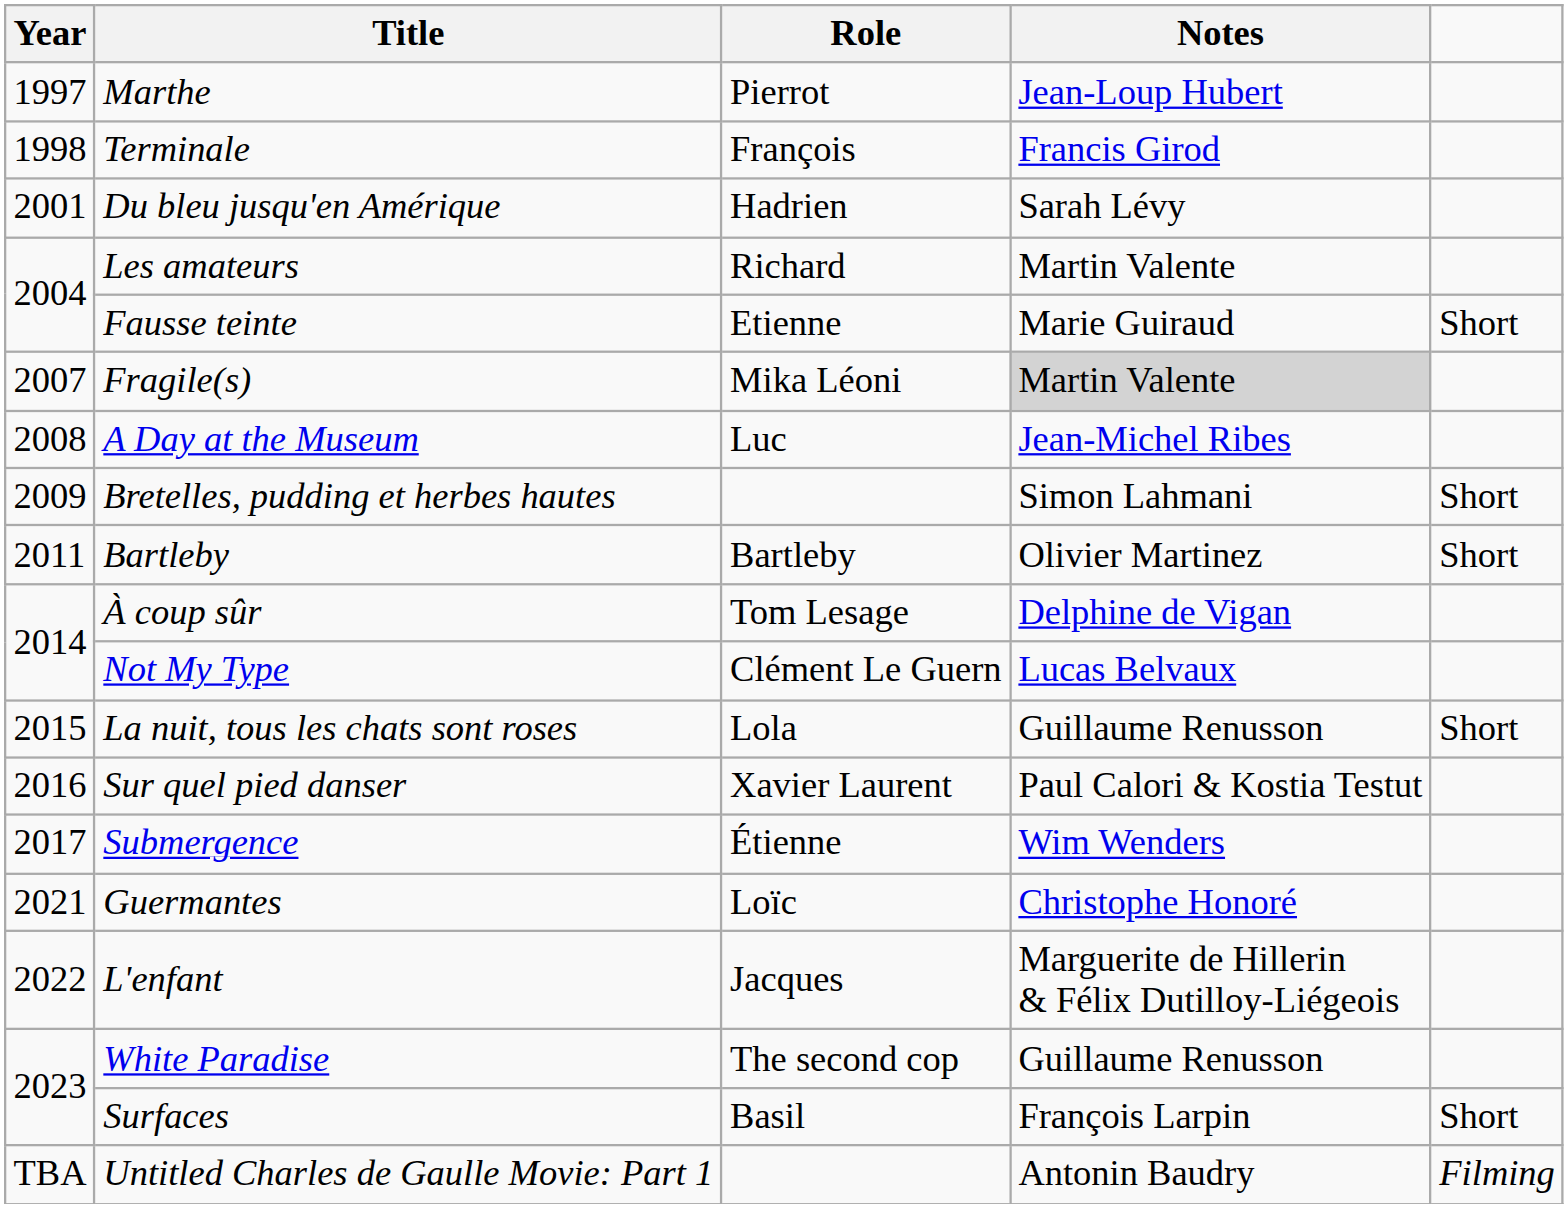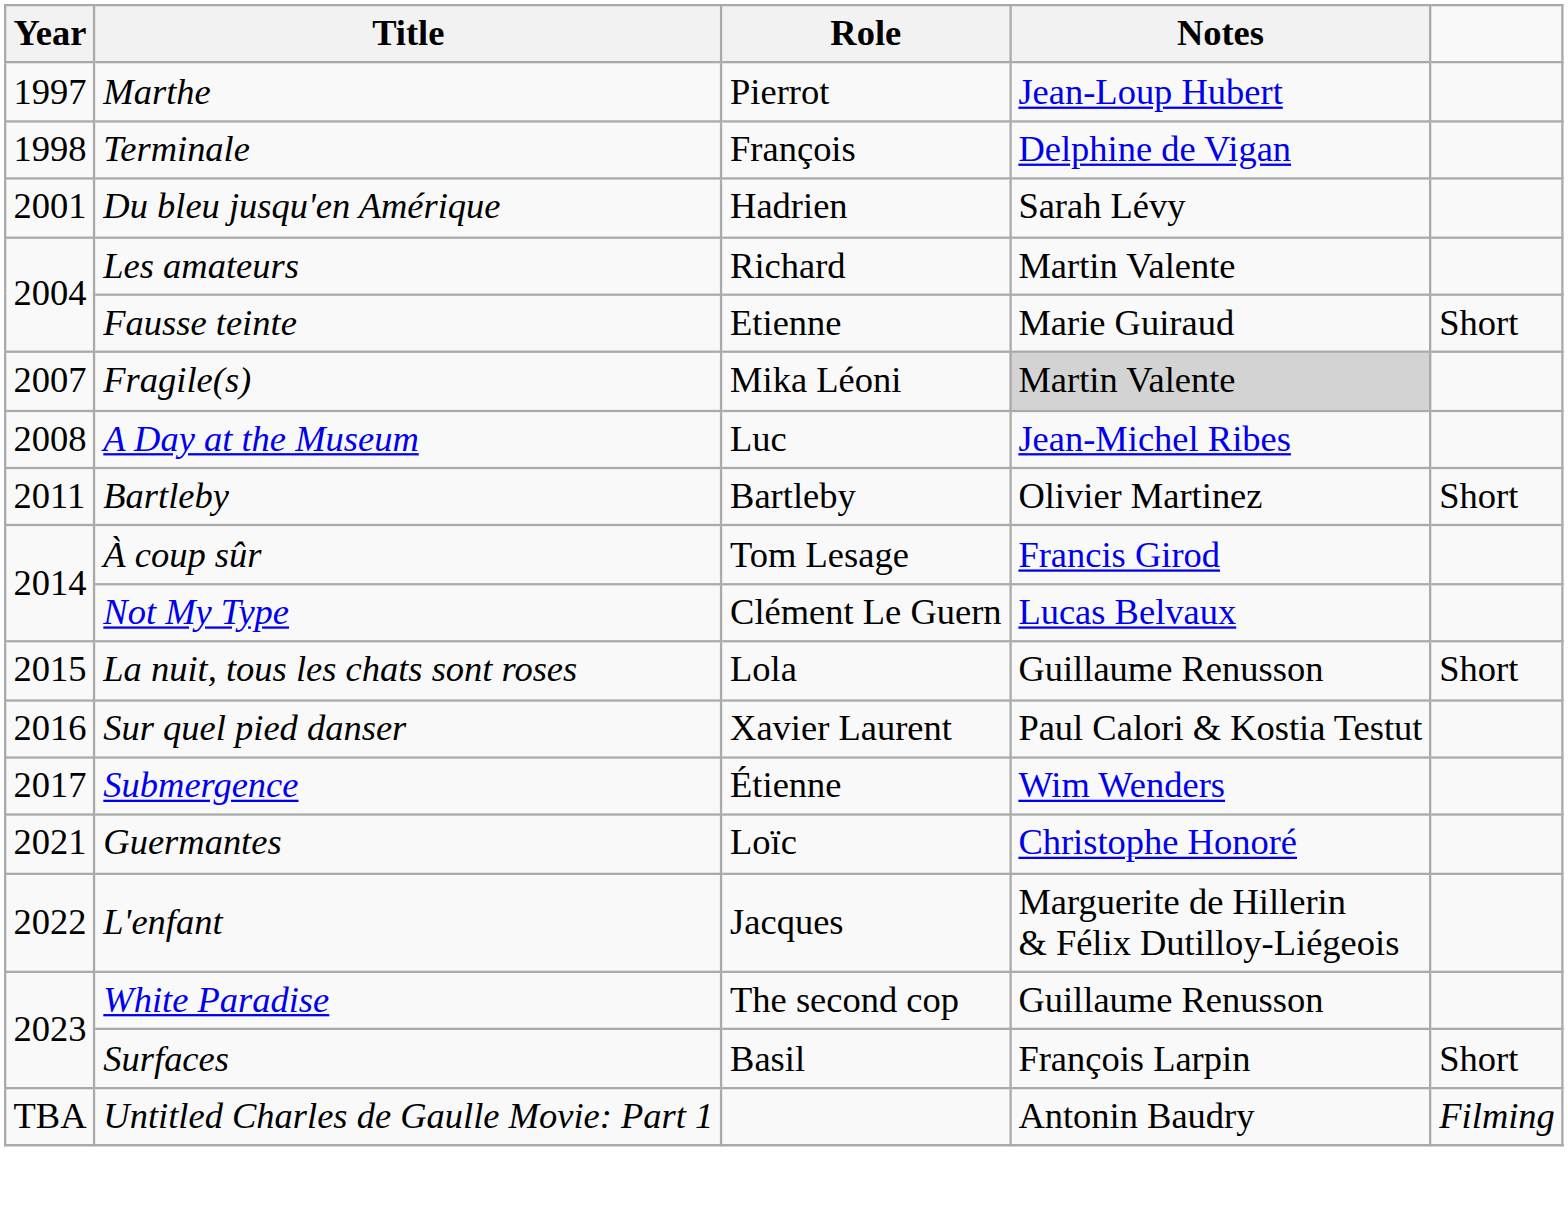 <table class="wikitable sortable">
 <tr>
 <th>Year</th>
 <th>Title</th>
 <th>Role</th>
 <th class="unsortable">Notes</th>
 </tr>
 <tr>
 <td>1997</td>
 <td><em>Marthe</em></td>
 <td>Pierrot</td>
 <td><a href='#'>Jean-Loup Hubert</a></td>
 <td></td>
 </tr>
 <tr>
 <td>1998</td>
 <td><em>Terminale</em></td>
 <td>François</td>
-<td><a href='#'>Francis Girod</a></td>
+<td><a href='#'>Delphine de Vigan</a></td>
 <td></td>
 </tr>
 <tr>
 <td>2001</td>
 <td><em>Du bleu jusqu'en Amérique</em></td>
 <td>Hadrien</td>
 <td>Sarah Lévy</td>
 <td></td>
 </tr>
 <tr>
 <td rowspan=2>2004</td>
 <td><em>Les amateurs</em></td>
 <td>Richard</td>
 <td>Martin Valente</td>
 <td></td>
 </tr>
 <tr>
 <td><em>Fausse teinte</em></td>
 <td>Etienne</td>
 <td>Marie Guiraud</td>
 <td>Short</td>
 </tr>
 <tr>
 <td>2007</td>
 <td><em>Fragile(s)</em></td>
 <td>Mika Léoni</td>
 <td style="background: lightgrey;">Martin Valente</td>
 <td></td>
 </tr>
 <tr>
 <td>2008</td>
 <td><em><a href='#'>A Day at the Museum</a></em></td>
 <td>Luc</td>
 <td><a href='#'>Jean-Michel Ribes</a></td>
 <td></td>
 </tr>
 <tr>
-<td>2009</td>
-<td><em>Bretelles, pudding et herbes hautes</em></td>
-<td></td>
-<td>Simon Lahmani</td>
-<td>Short</td>
-</tr>
-<tr>
 <td>2011</td>
 <td><em>Bartleby</em></td>
 <td>Bartleby</td>
 <td>Olivier Martinez</td>
 <td>Short</td>
 </tr>
 <tr>
 <td rowspan=2>2014</td>
 <td><em>À coup sûr</em></td>
 <td>Tom Lesage</td>
-<td><a href='#'>Delphine de Vigan</a></td>
+<td><a href='#'>Francis Girod</a></td>
 <td></td>
 </tr>
 <tr>
 <td><em><a href='#'>Not My Type</a></em></td>
 <td>Clément Le Guern</td>
 <td><a href='#'>Lucas Belvaux</a></td>
 <td></td>
 </tr>
 <tr>
 <td>2015</td>
 <td><em>La nuit, tous les chats sont roses</em></td>
 <td>Lola</td>
 <td>Guillaume Renusson</td>
 <td>Short</td>
 </tr>
 <tr>
 <td>2016</td>
 <td><em>Sur quel pied danser</em></td>
 <td>Xavier Laurent</td>
 <td>Paul Calori & Kostia Testut</td>
 <td></td>
 </tr>
 <tr>
 <td>2017</td>
 <td><em><a href='#'>Submergence</a></em></td>
 <td>Étienne</td>
 <td><a href='#'>Wim Wenders</a></td>
 <td></td>
 </tr>
 <tr>
 <td>2021</td>
 <td><em>Guermantes</em></td>
 <td>Loïc</td>
 <td><a href='#'>Christophe Honoré</a></td>
 <td></td>
 </tr>
 <tr>
 <td>2022</td>
 <td><em>L'enfant</em></td>
 <td>Jacques</td>
 <td>Marguerite de Hillerin<br> & Félix Dutilloy-Liégeois</td>
 <td></td>
 </tr>
 <tr>
 <td rowspan=2>2023</td>
 <td><em><a href='#'>White Paradise</a></em></td>
 <td>The second cop</td>
 <td>Guillaume Renusson</td>
 <td></td>
 </tr>
 <tr>
 <td><em>Surfaces</em></td>
 <td>Basil</td>
 <td>François Larpin</td>
 <td>Short</td>
 </tr>
 <tr>
 <td>TBA</td>
 <td><em>Untitled Charles de Gaulle Movie: Part 1</em></td>
 <td></td>
 <td>Antonin Baudry</td>
 <td><em>Filming</em></td>
 </tr>
 <tr>
 </tr>
 </table>
